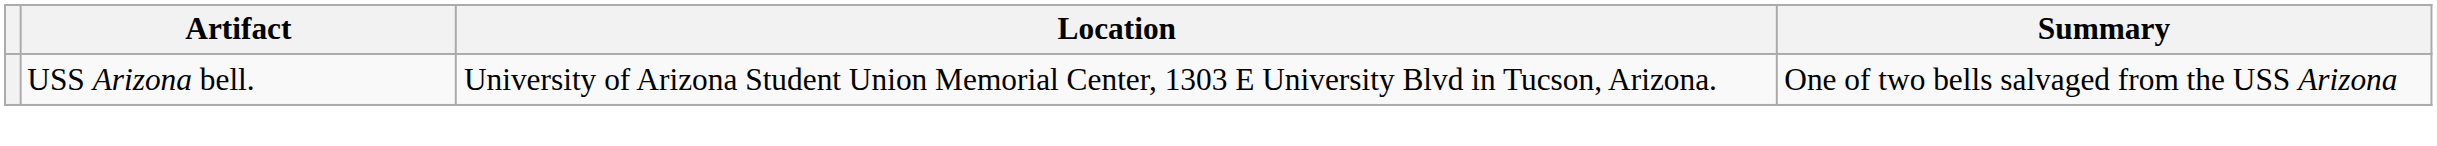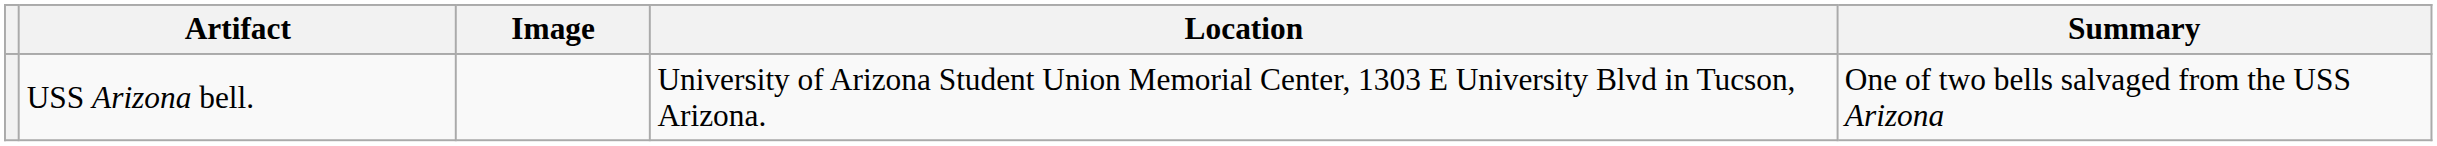 <table class="wikitable sortable" style="width:98%">
 <tr>
 <th></th>
 <th width = 18% >Artifact</th>
+<th width = 8% class="unsortable" >Image</th>
 <th>Location</th>
 <th class="unsortable" >Summary</th>
 </tr>
 <tr ->
 <th></th>
 <td>USS <em>Arizona</em> bell.</td>
+<td></td>
 <td>University of Arizona Student Union Memorial Center, 1303 E University Blvd in Tucson, Arizona.</td>
 <td>One of two bells salvaged from the USS <em>Arizona</em></td>
 </tr>
 </table>
